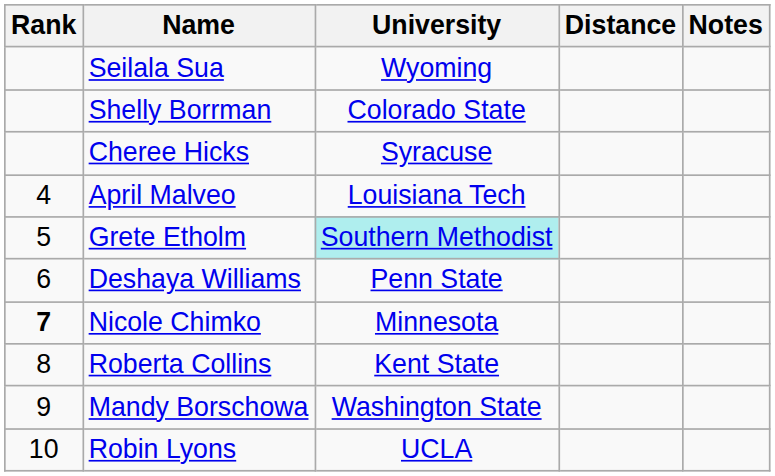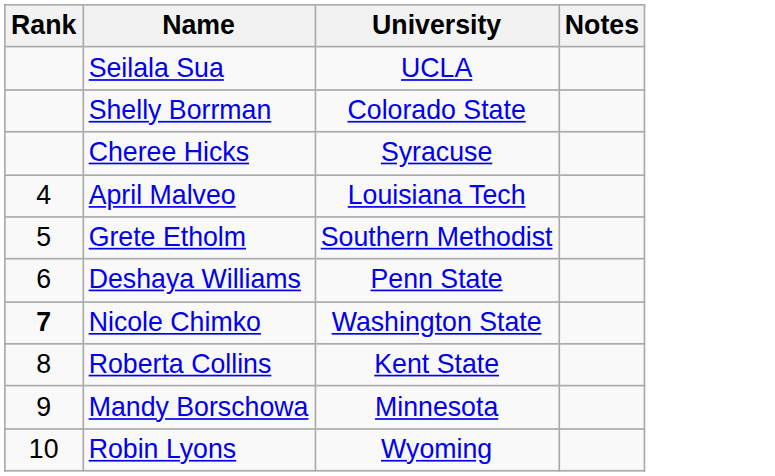 <table class="wikitable sortable" style="text-align:center">
 <tr>
 <th>Rank</th>
 <th>Name</th>
 <th>University</th>
-<th>Distance</th>
 <th>Notes</th>
 </tr>
 <tr>
 <td></td>
 <td align=left><a href='#'>Seilala Sua</a></td>
-<td><a href='#'>Wyoming</a></td>
-<td></td>
+<td><a href='#'>UCLA</a></td>
 <td></td>
 </tr>
 <tr>
 <td></td>
 <td align=left><a href='#'>Shelly Borrman</a></td>
 <td><a href='#'>Colorado State</a></td>
 <td></td>
-<td></td>
 </tr>
 <tr>
 <td></td>
 <td align=left><a href='#'>Cheree Hicks</a></td>
 <td><a href='#'>Syracuse</a></td>
-<td></td>
 <td></td>
 </tr>
 <tr>
 <td>4</td>
 <td align=left><a href='#'>April Malveo</a></td>
 <td><a href='#'>Louisiana Tech</a></td>
 <td></td>
-<td></td>
 </tr>
 <tr>
 <td>5</td>
 <td align=left><a href='#'>Grete Etholm</a></td>
-<td style="background: paleturquoise;"><a href='#'>Southern Methodist</a></td>
-<td></td>
+<td><a href='#'>Southern Methodist</a></td>
 <td></td>
 </tr>
 <tr>
 <td>6</td>
 <td align=left><a href='#'>Deshaya Williams</a></td>
 <td><a href='#'>Penn State</a></td>
 <td></td>
-<td></td>
 </tr>
 <tr>
 <td><strong>7</strong></td>
 <td align=left><a href='#'>Nicole Chimko</a></td>
-<td><a href='#'>Minnesota</a></td>
-<td></td>
+<td><a href='#'>Washington State</a></td>
 <td></td>
 </tr>
 <tr>
 <td>8</td>
 <td align=left><a href='#'>Roberta Collins</a></td>
 <td><a href='#'>Kent State</a></td>
 <td></td>
-<td></td>
 </tr>
 <tr>
 <td>9</td>
 <td align=left><a href='#'>Mandy Borschowa</a></td>
-<td><a href='#'>Washington State</a></td>
-<td></td>
+<td><a href='#'>Minnesota</a></td>
 <td></td>
 </tr>
 <tr>
 <td>10</td>
 <td align=left><a href='#'>Robin Lyons</a></td>
-<td><a href='#'>UCLA</a></td>
-<td></td>
+<td><a href='#'>Wyoming</a></td>
 <td></td>
 </tr>
 </table>
